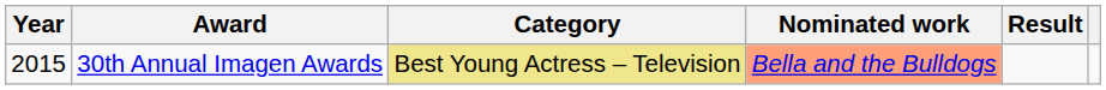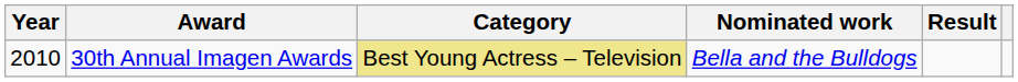 <table class="wikitable">
 <tr>
 <th scope="col">Year</th>
 <th scope="col">Award</th>
 <th scope="col">Category</th>
 <th scope="col">Nominated work</th>
 <th scope="col">Result</th>
 <th scope="col"></th>
 </tr>
 <tr>
-<td>2015</td>
+<td>2010</td>
 <td><a href='#'>30th Annual Imagen Awards</a></td>
 <td style="background: khaki;">Best Young Actress – Television</td>
-<td style="background: lightsalmon;"><em><a href='#'>Bella and the Bulldogs</a></em></td>
+<td><em><a href='#'>Bella and the Bulldogs</a></em></td>
 <td></td>
 <td></td>
 </tr>
 </table>
